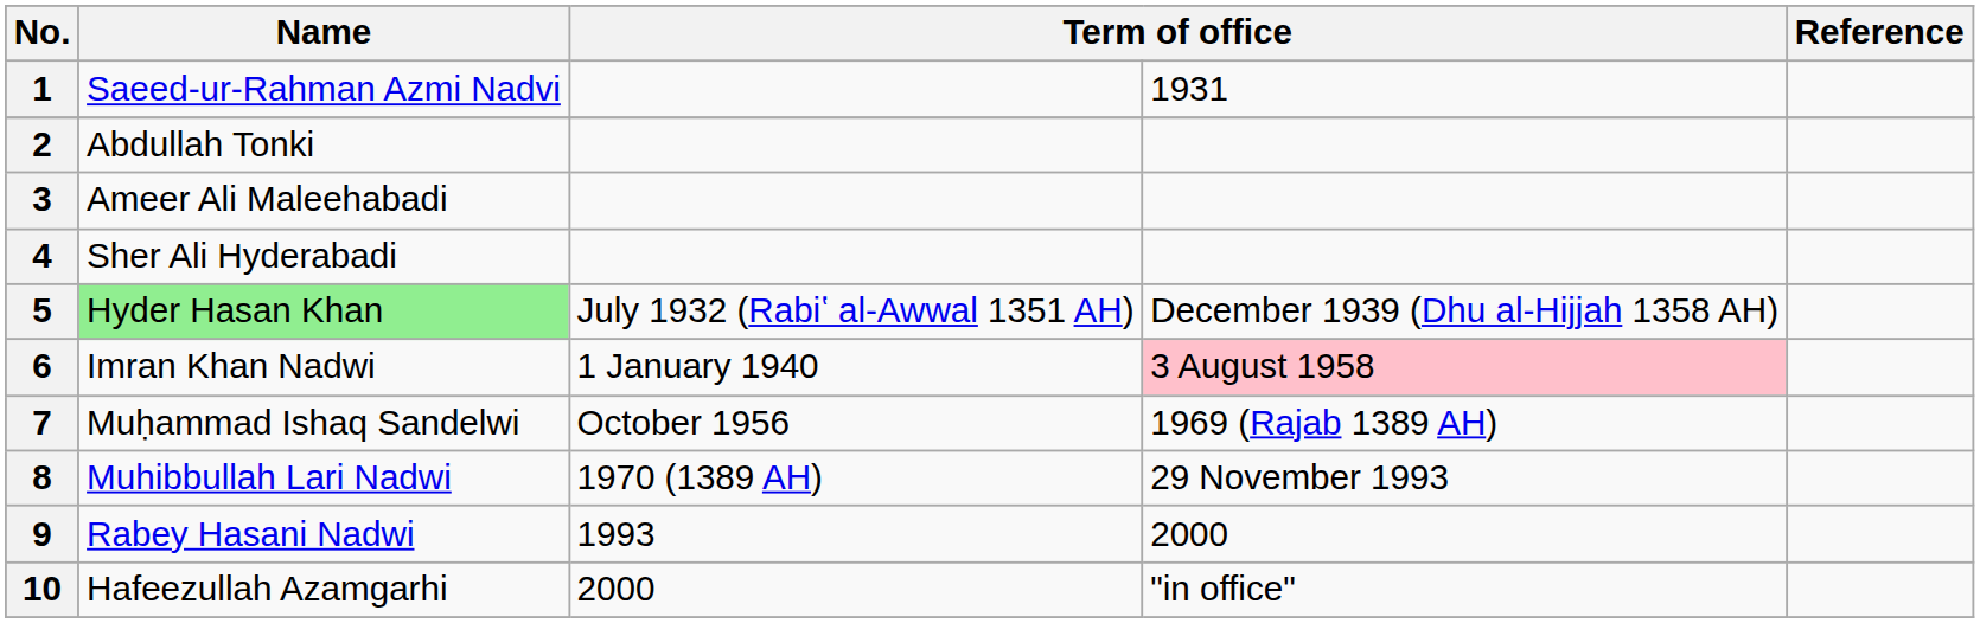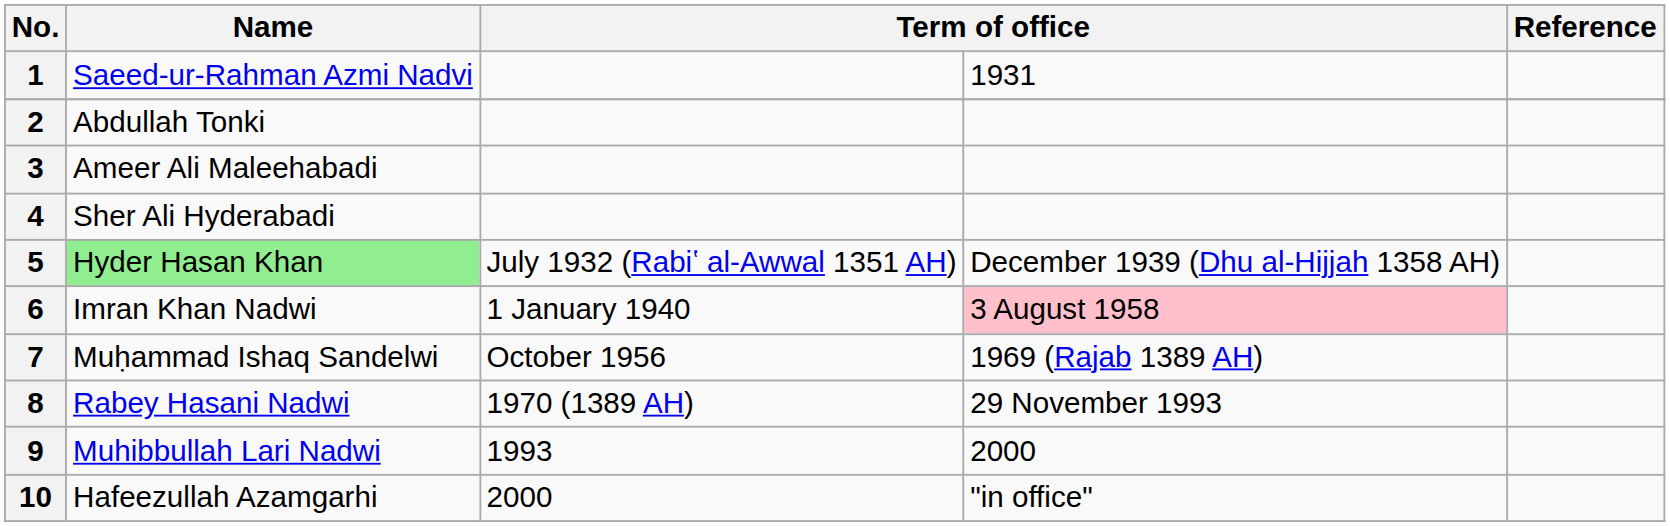 <table class="wikitable">
 <tr>
 <th>No.</th>
 <th>Name</th>
 <th colspan=2>Term of office</th>
 <th>Reference</th>
 </tr>
 <tr>
 <th>1</th>
 <td><a href='#'>Saeed-ur-Rahman Azmi Nadvi</a></td>
 <td></td>
 <td>1931</td>
 <td></td>
 </tr>
 <tr>
 </tr>
 <tr>
 <th>2</th>
 <td>Abdullah Tonki</td>
 <td></td>
 <td></td>
 <td></td>
 </tr>
 <tr>
 <th>3</th>
 <td>Ameer Ali Maleehabadi</td>
 <td></td>
 <td></td>
 <td></td>
 </tr>
 <tr>
 <th>4</th>
 <td>Sher Ali Hyderabadi</td>
 <td></td>
 <td></td>
 <td></td>
 </tr>
 <tr>
 <th>5</th>
 <td style="background: lightgreen;">Hyder Hasan Khan</td>
 <td>July 1932 (<a href='#'>Rabiʽ al-Awwal</a> 1351 <a href='#'>AH</a>)</td>
 <td>December 1939 (<a href='#'>Dhu al-Hijjah</a> 1358 AH)</td>
 <td></td>
 </tr>
 <tr>
 <th>6</th>
 <td>Imran Khan Nadwi</td>
 <td>1 January 1940</td>
 <td style="background: pink;">3 August 1958</td>
 <td></td>
 </tr>
 <tr>
 <th>7</th>
 <td>Muḥammad Ishaq Sandelwi</td>
 <td>October 1956</td>
 <td>1969 (<a href='#'>Rajab</a> 1389 <a href='#'>AH</a>)</td>
 <td></td>
 </tr>
 <tr>
 <th>8</th>
-<td><a href='#'>Muhibbullah Lari Nadwi</a></td>
+<td><a href='#'>Rabey Hasani Nadwi</a></td>
 <td>1970 (1389 <a href='#'>AH</a>)</td>
 <td>29 November 1993</td>
 <td></td>
 </tr>
 <tr>
 <th>9</th>
-<td><a href='#'>Rabey Hasani Nadwi</a></td>
+<td><a href='#'>Muhibbullah Lari Nadwi</a></td>
 <td>1993</td>
 <td>2000</td>
 <td></td>
 </tr>
 <tr>
 <th>10</th>
 <td>Hafeezullah Azamgarhi</td>
 <td>2000</td>
 <td>"in office"</td>
 <td></td>
 </tr>
 </table>
